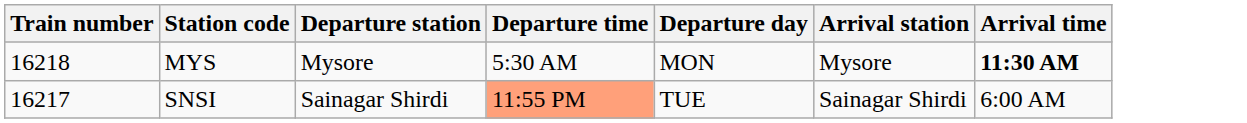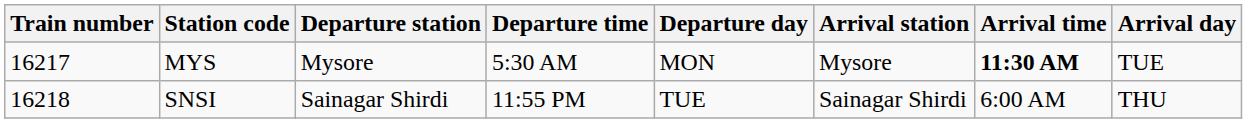 <table class="wikitable">
 <tr>
 <th>Train number</th>
 <th>Station code</th>
 <th>Departure station</th>
 <th>Departure time</th>
 <th>Departure day</th>
 <th>Arrival station</th>
 <th>Arrival time</th>
+<th>Arrival day</th>
 </tr>
 <tr>
-<td>16218</td>
+<td>16217</td>
 <td>MYS</td>
 <td>Mysore</td>
 <td>5:30 AM</td>
 <td>MON</td>
 <td>Mysore</td>
 <td><strong>11:30 AM</strong></td>
+<td>TUE</td>
 </tr>
 <tr>
-<td>16217</td>
+<td>16218</td>
 <td>SNSI</td>
 <td>Sainagar Shirdi</td>
-<td style="background: lightsalmon;">11:55 PM</td>
+<td>11:55 PM</td>
 <td>TUE</td>
 <td>Sainagar Shirdi</td>
 <td>6:00 AM</td>
+<td>THU</td>
 </tr>
 </table>
